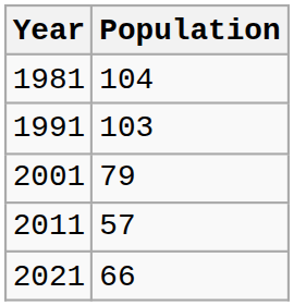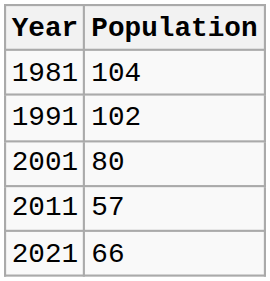 <table class=wikitable>
 <tr>
 <th>Year</th>
 <th>Population</th>
 </tr>
 <tr>
 <td>1981</td>
 <td>104</td>
 </tr>
 <tr>
 <td>1991</td>
-<td>103</td>
+<td>102</td>
 </tr>
 <tr>
 <td>2001</td>
-<td>79</td>
+<td>80</td>
 </tr>
 <tr>
 <td>2011</td>
 <td>57</td>
 </tr>
 <tr>
 <td>2021</td>
 <td>66</td>
 </tr>
 </table>
